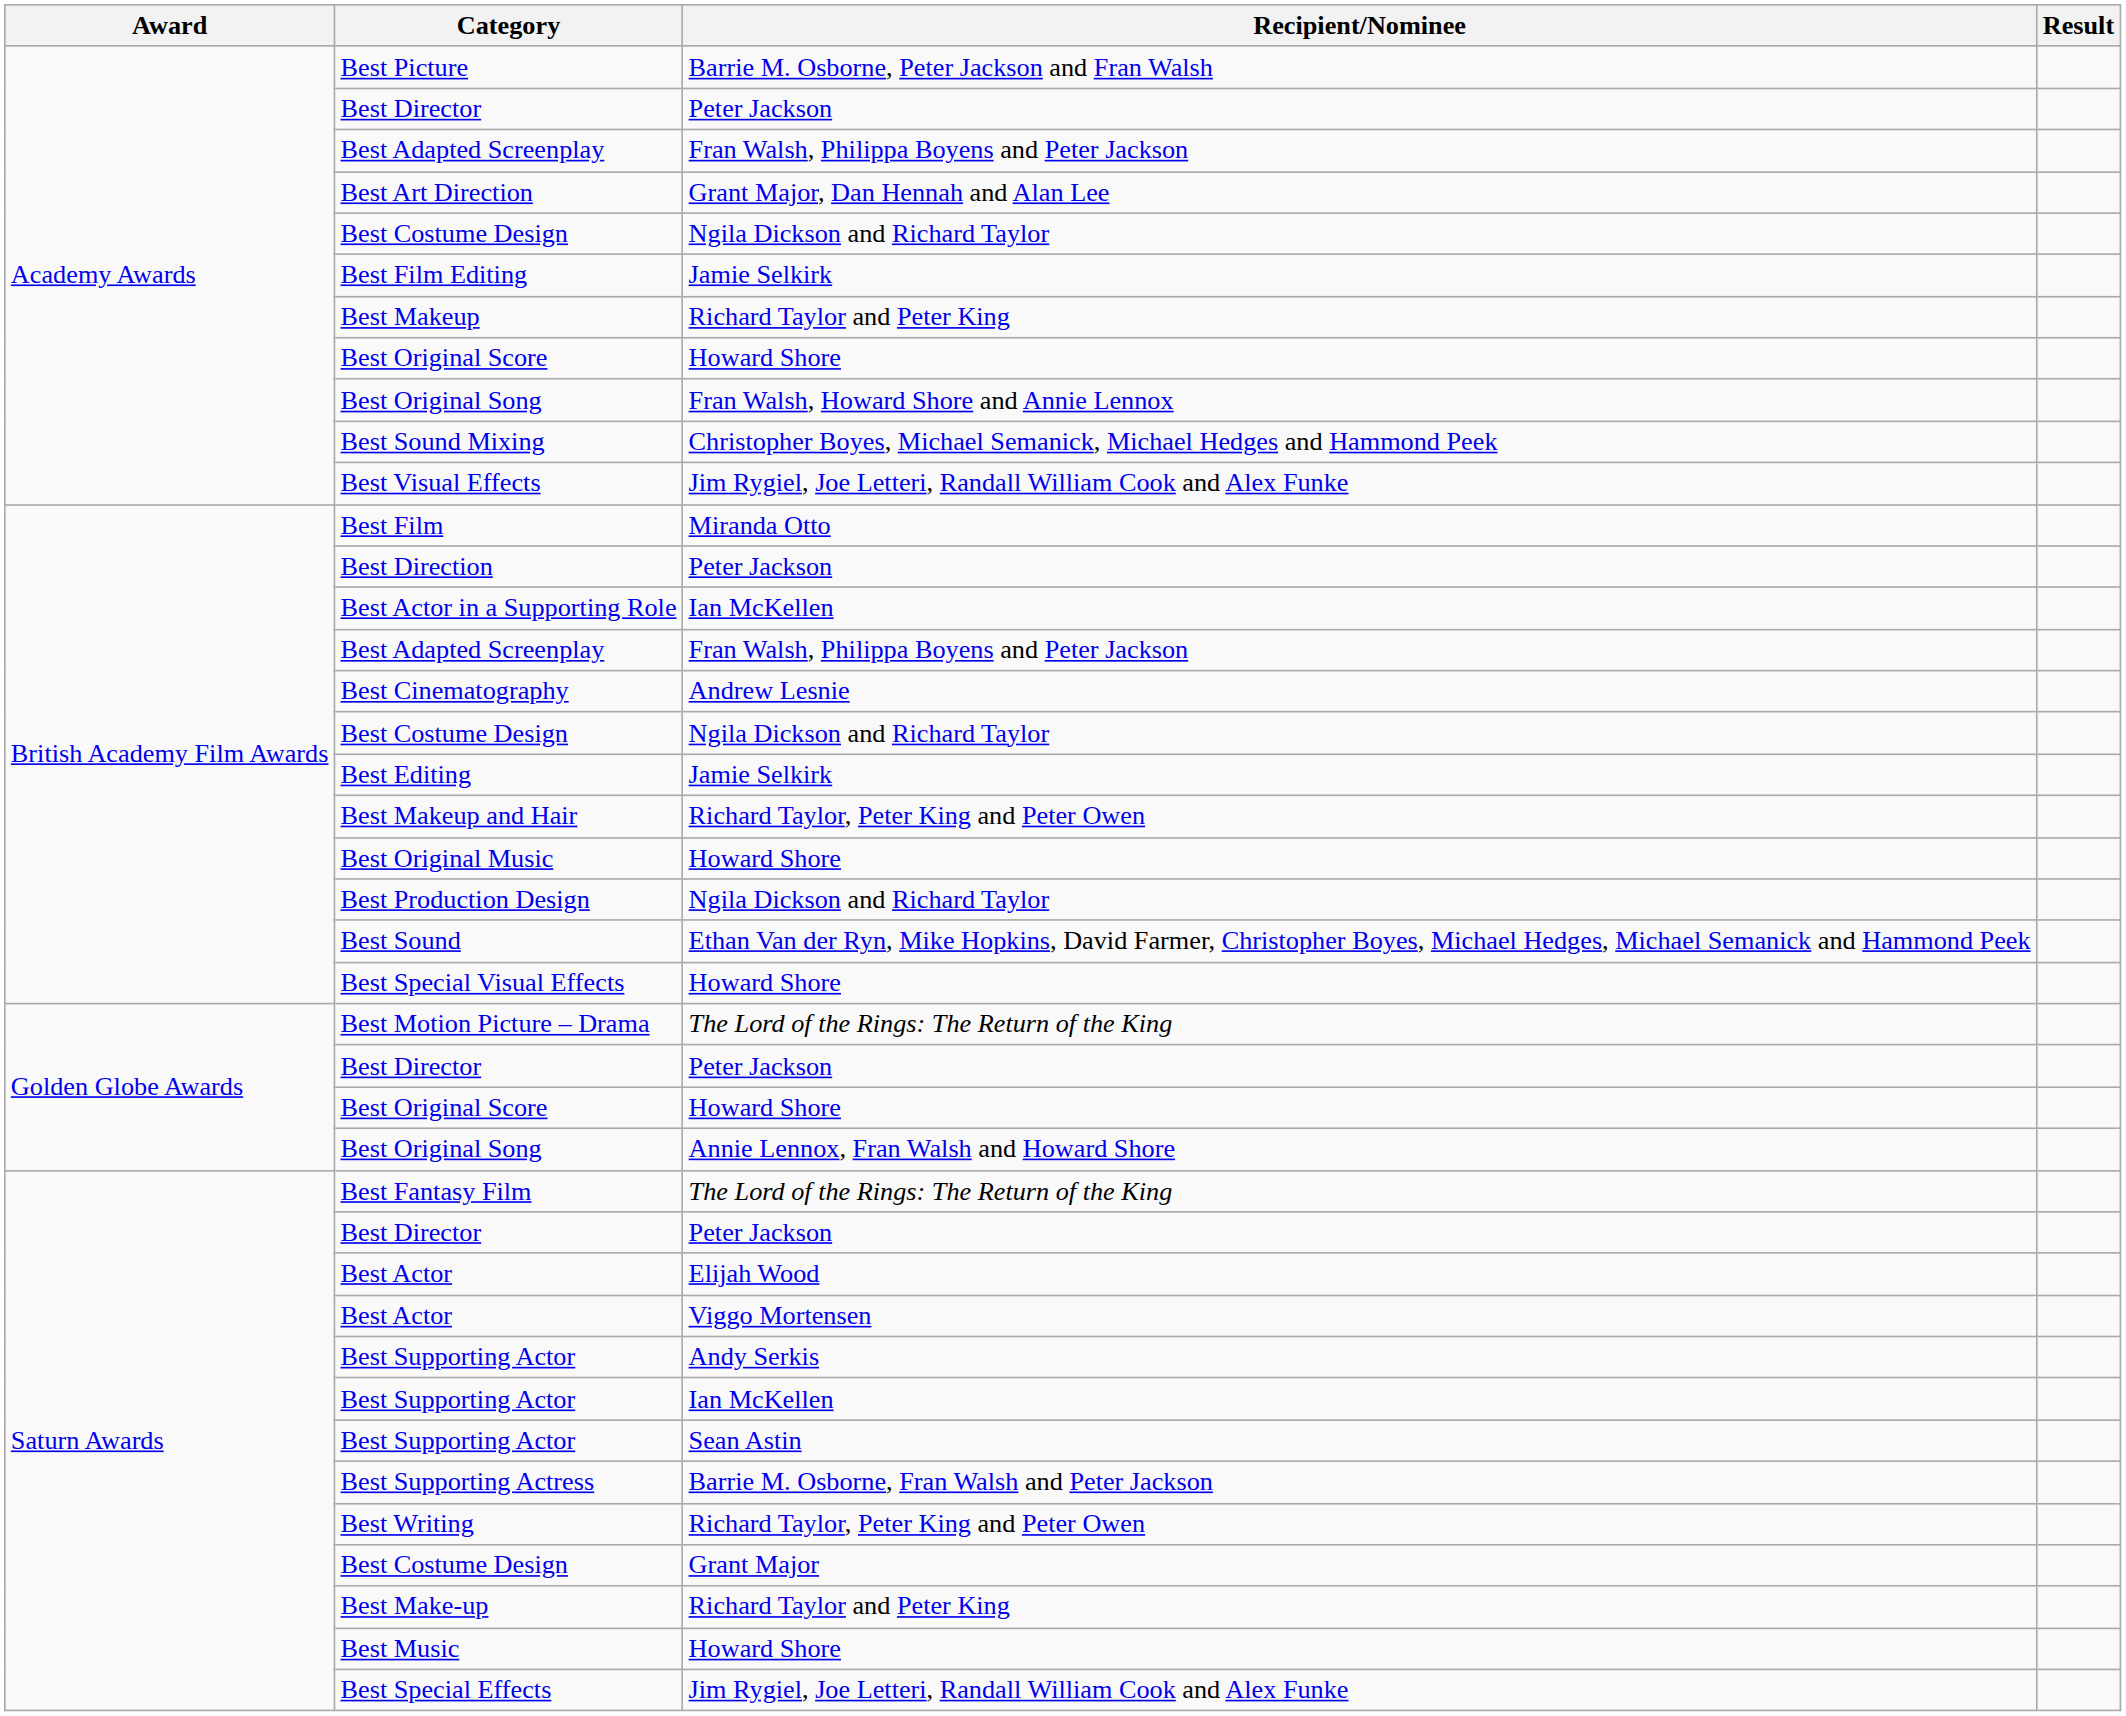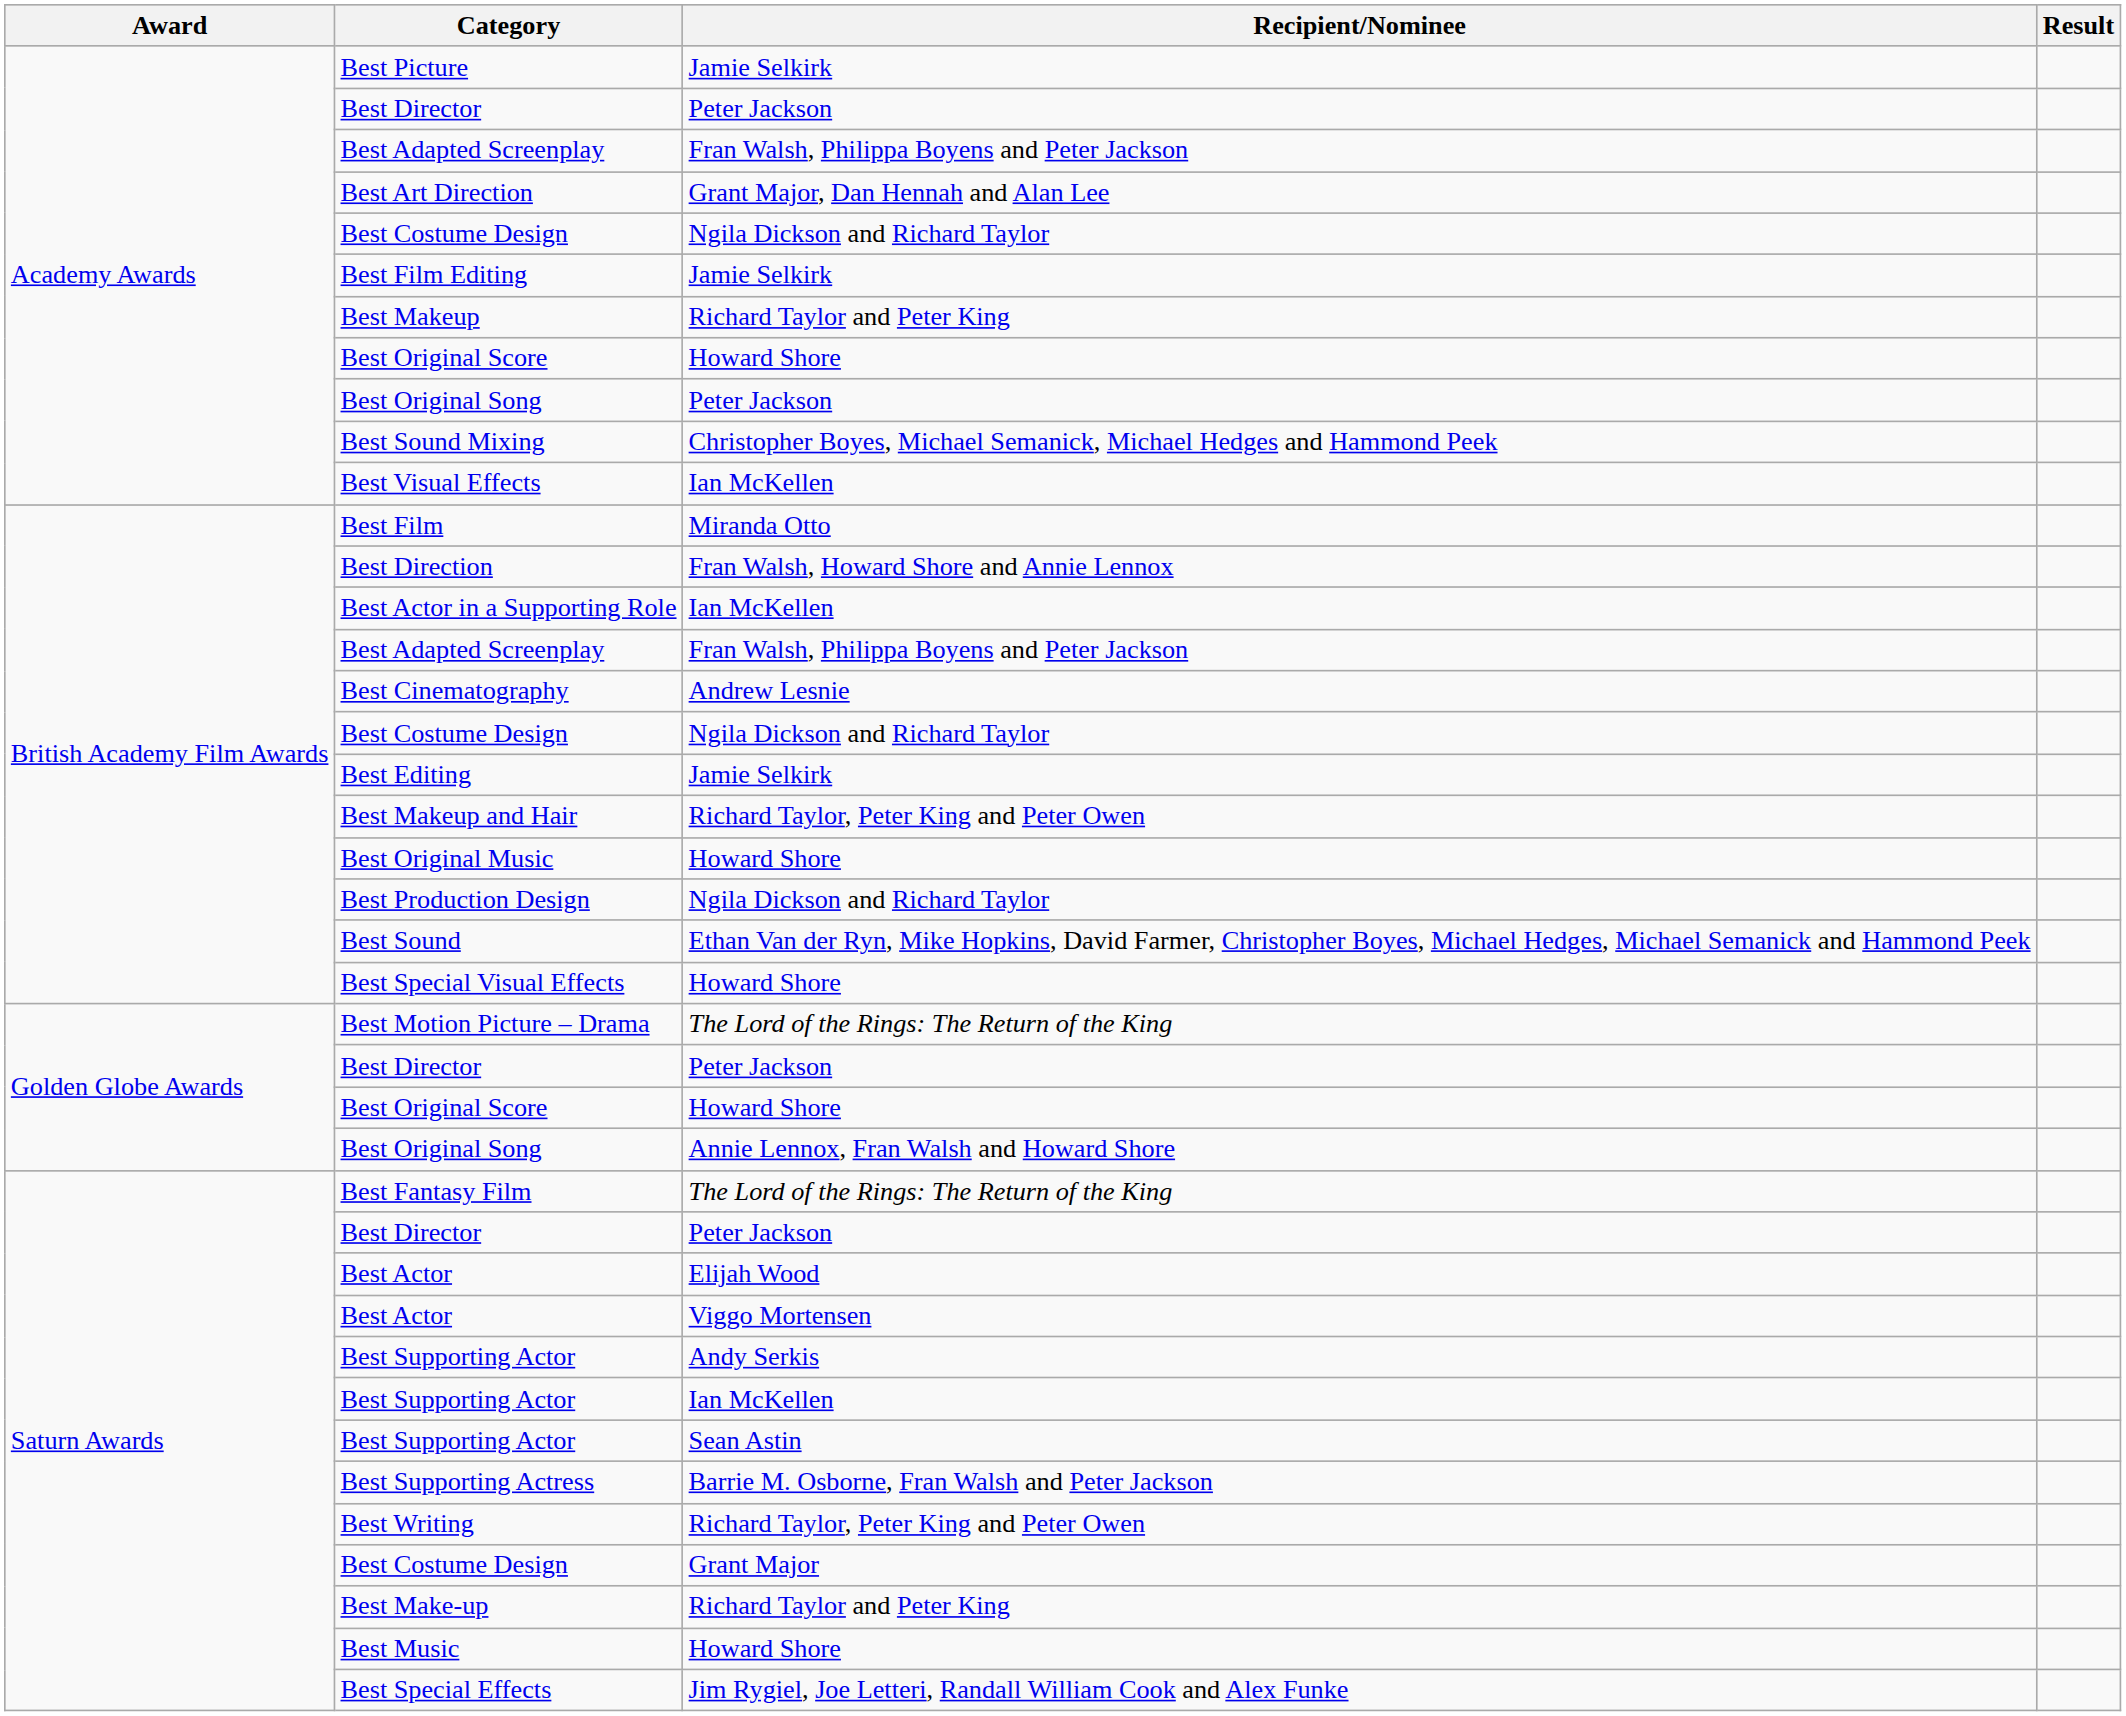 <table class="wikitable plainrowheaders sortable">
 <tr>
 <th scope="col">Award</th>
 <th scope="col">Category</th>
 <th scope="col">Recipient/Nominee</th>
 <th scope="col">Result</th>
 </tr>
 <tr>
 <td rowspan="11"><a href='#'>Academy Awards</a></td>
 <td><a href='#'>Best Picture</a></td>
-<td><a href='#'>Barrie M. Osborne</a>, <a href='#'>Peter Jackson</a> and <a href='#'>Fran Walsh</a></td>
+<td><a href='#'>Jamie Selkirk</a></td>
 <td></td>
 </tr>
 <tr>
 <td><a href='#'>Best Director</a></td>
 <td><a href='#'>Peter Jackson</a></td>
 <td></td>
 </tr>
 <tr>
 <td><a href='#'>Best Adapted Screenplay</a></td>
 <td><a href='#'>Fran Walsh</a>, <a href='#'>Philippa Boyens</a> and <a href='#'>Peter Jackson</a></td>
 <td></td>
 </tr>
 <tr>
 <td><a href='#'>Best Art Direction</a></td>
 <td><a href='#'>Grant Major</a>, <a href='#'>Dan Hennah</a> and <a href='#'>Alan Lee</a></td>
 <td></td>
 </tr>
 <tr>
 <td><a href='#'>Best Costume Design</a></td>
 <td><a href='#'>Ngila Dickson</a> and <a href='#'>Richard Taylor</a></td>
 <td></td>
 </tr>
 <tr>
 <td><a href='#'>Best Film Editing</a></td>
 <td><a href='#'>Jamie Selkirk</a></td>
 <td></td>
 </tr>
 <tr>
 <td><a href='#'>Best Makeup</a></td>
 <td><a href='#'>Richard Taylor</a> and <a href='#'>Peter King</a></td>
 <td></td>
 </tr>
 <tr>
 <td><a href='#'>Best Original Score</a></td>
 <td><a href='#'>Howard Shore</a></td>
 <td></td>
 </tr>
 <tr>
 <td><a href='#'>Best Original Song</a></td>
-<td><a href='#'>Fran Walsh</a>, <a href='#'>Howard Shore</a> and <a href='#'>Annie Lennox</a></td>
+<td><a href='#'>Peter Jackson</a></td>
 <td></td>
 </tr>
 <tr>
 <td><a href='#'>Best Sound Mixing</a></td>
 <td><a href='#'>Christopher Boyes</a>, <a href='#'>Michael Semanick</a>, <a href='#'>Michael Hedges</a> and <a href='#'>Hammond Peek</a></td>
 <td></td>
 </tr>
 <tr>
 <td><a href='#'>Best Visual Effects</a></td>
-<td><a href='#'>Jim Rygiel</a>, <a href='#'>Joe Letteri</a>, <a href='#'>Randall William Cook</a> and <a href='#'>Alex Funke</a></td>
+<td><a href='#'>Ian McKellen</a></td>
 <td></td>
 </tr>
 <tr>
 <td rowspan="12"><a href='#'>British Academy Film Awards</a></td>
 <td><a href='#'>Best Film</a></td>
 <td><a href='#'>Miranda Otto</a></td>
 <td></td>
 </tr>
 <tr>
 <td><a href='#'>Best Direction</a></td>
-<td><a href='#'>Peter Jackson</a></td>
+<td><a href='#'>Fran Walsh</a>, <a href='#'>Howard Shore</a> and <a href='#'>Annie Lennox</a></td>
 <td></td>
 </tr>
 <tr>
 <td><a href='#'>Best Actor in a Supporting Role</a></td>
 <td><a href='#'>Ian McKellen</a></td>
 <td></td>
 </tr>
 <tr>
 <td><a href='#'>Best Adapted Screenplay</a></td>
 <td><a href='#'>Fran Walsh</a>, <a href='#'>Philippa Boyens</a> and <a href='#'>Peter Jackson</a></td>
 <td></td>
 </tr>
 <tr>
 <td><a href='#'>Best Cinematography</a></td>
 <td><a href='#'>Andrew Lesnie</a></td>
 <td></td>
 </tr>
 <tr>
 <td><a href='#'>Best Costume Design</a></td>
 <td><a href='#'>Ngila Dickson</a> and <a href='#'>Richard Taylor</a></td>
 <td></td>
 </tr>
 <tr>
 <td><a href='#'>Best Editing</a></td>
 <td><a href='#'>Jamie Selkirk</a></td>
 <td></td>
 </tr>
 <tr>
 <td><a href='#'>Best Makeup and Hair</a></td>
 <td><a href='#'>Richard Taylor</a>, <a href='#'>Peter King</a> and <a href='#'>Peter Owen</a></td>
 <td></td>
 </tr>
 <tr>
 <td><a href='#'>Best Original Music</a></td>
 <td><a href='#'>Howard Shore</a></td>
 <td></td>
 </tr>
 <tr>
 <td><a href='#'>Best Production Design</a></td>
 <td><a href='#'>Ngila Dickson</a> and <a href='#'>Richard Taylor</a></td>
 <td></td>
 </tr>
 <tr>
 <td><a href='#'>Best Sound</a></td>
 <td><a href='#'>Ethan Van der Ryn</a>, <a href='#'>Mike Hopkins</a>, David Farmer, <a href='#'>Christopher Boyes</a>, <a href='#'>Michael Hedges</a>, <a href='#'>Michael Semanick</a> and <a href='#'>Hammond Peek</a></td>
 <td></td>
 </tr>
 <tr>
 <td><a href='#'>Best Special Visual Effects</a></td>
 <td><a href='#'>Howard Shore</a></td>
 <td></td>
 </tr>
 <tr>
 <td rowspan="4"><a href='#'>Golden Globe Awards</a></td>
 <td><a href='#'>Best Motion Picture – Drama</a></td>
 <td><em>The Lord of the Rings: The Return of the King</em></td>
 <td></td>
 </tr>
 <tr>
 <td><a href='#'>Best Director</a></td>
 <td><a href='#'>Peter Jackson</a></td>
 <td></td>
 </tr>
 <tr>
 <td><a href='#'>Best Original Score</a></td>
 <td><a href='#'>Howard Shore</a></td>
 <td></td>
 </tr>
 <tr>
 <td><a href='#'>Best Original Song</a></td>
 <td><a href='#'>Annie Lennox</a>, <a href='#'>Fran Walsh</a> and <a href='#'>Howard Shore</a></td>
 <td></td>
 </tr>
 <tr>
 <td rowspan="13"><a href='#'>Saturn Awards</a></td>
 <td><a href='#'>Best Fantasy Film</a></td>
 <td><em>The Lord of the Rings: The Return of the King</em></td>
 <td></td>
 </tr>
 <tr>
 <td><a href='#'>Best Director</a></td>
 <td><a href='#'>Peter Jackson</a></td>
 <td></td>
 </tr>
 <tr>
 <td><a href='#'>Best Actor</a></td>
 <td><a href='#'>Elijah Wood</a></td>
 <td></td>
 </tr>
 <tr>
 <td><a href='#'>Best Actor</a></td>
 <td><a href='#'>Viggo Mortensen</a></td>
 <td></td>
 </tr>
 <tr>
 <td><a href='#'>Best Supporting Actor</a></td>
 <td><a href='#'>Andy Serkis</a></td>
 <td></td>
 </tr>
 <tr>
 <td><a href='#'>Best Supporting Actor</a></td>
 <td><a href='#'>Ian McKellen</a></td>
 <td></td>
 </tr>
 <tr>
 <td><a href='#'>Best Supporting Actor</a></td>
 <td><a href='#'>Sean Astin</a></td>
 <td></td>
 </tr>
 <tr>
 <td><a href='#'>Best Supporting Actress</a></td>
 <td><a href='#'>Barrie M. Osborne</a>, <a href='#'>Fran Walsh</a> and <a href='#'>Peter Jackson</a></td>
 <td></td>
 </tr>
 <tr>
 <td><a href='#'>Best Writing</a></td>
 <td><a href='#'>Richard Taylor</a>, <a href='#'>Peter King</a> and <a href='#'>Peter Owen</a></td>
 <td></td>
 </tr>
 <tr>
 <td><a href='#'>Best Costume Design</a></td>
 <td><a href='#'>Grant Major</a></td>
 <td></td>
 </tr>
 <tr>
 <td><a href='#'>Best Make-up</a></td>
 <td><a href='#'>Richard Taylor</a> and <a href='#'>Peter King</a></td>
 <td></td>
 </tr>
 <tr>
 <td><a href='#'>Best Music</a></td>
 <td><a href='#'>Howard Shore</a></td>
 <td></td>
 </tr>
 <tr>
 <td><a href='#'>Best Special Effects</a></td>
 <td><a href='#'>Jim Rygiel</a>, <a href='#'>Joe Letteri</a>, <a href='#'>Randall William Cook</a> and <a href='#'>Alex Funke</a></td>
 <td></td>
 </tr>
 </table>
